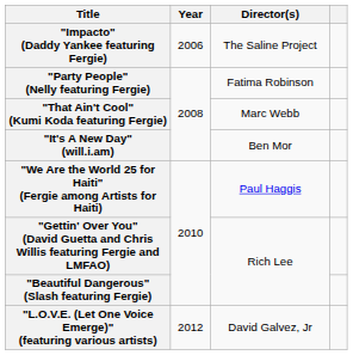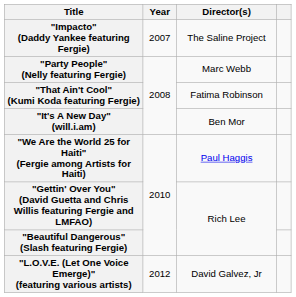 <table class="wikitable plainrowheaders" style="text-align:center;">
 <tr>
 <th scope="col" style="width:14em;">Title</th>
 <th scope="col" style="width:3em;">Year</th>
 <th scope="col" style="width:10em;">Director(s)</th>
 <th scope="col" style="width:1em;"></th>
 </tr>
 <tr>
 <th scope="row">"Impacto" <br><span>(Daddy Yankee featuring Fergie)</span></th>
-<td>2006</td>
+<td>2007</td>
 <td align="center">The Saline Project</td>
 <td></td>
 </tr>
 <tr>
 <th scope="row">"Party People"<br><span>(Nelly featuring Fergie)</span></th>
 <td rowspan="3">2008</td>
-<td align="center">Fatima Robinson</td>
+<td align="center">Marc Webb</td>
 <td></td>
 </tr>
 <tr>
 <th scope="row">"That Ain't Cool"<br><span>(Kumi Koda featuring Fergie)</span></th>
-<td align="center">Marc Webb</td>
+<td align="center">Fatima Robinson</td>
 <td></td>
 </tr>
 <tr>
 <th scope="row">"It's A New Day"<br><span>(will.i.am)</span></th>
 <td align="center">Ben Mor</td>
 <td></td>
 </tr>
 <tr>
 <th scope="row">"We Are the World 25 for Haiti"<br><span>(Fergie among Artists for Haiti)</span></th>
 <td rowspan="3">2010</td>
 <td align="center"><a href='#'>Paul Haggis</a></td>
 <td></td>
 </tr>
 <tr>
 <th scope="row">"Gettin' Over You"<br><span>(David Guetta and Chris Willis featuring Fergie and LMFAO)</span></th>
 <td align="center" rowspan="2">Rich Lee</td>
 <td></td>
 </tr>
 <tr>
 <th scope="row">"Beautiful Dangerous" <br><span>(Slash featuring Fergie)</span></th>
 <td></td>
 </tr>
 <tr>
 <th scope="row">"L.O.V.E. (Let One Voice Emerge)" <br><span>(featuring various artists)</span></th>
 <td>2012</td>
 <td>David Galvez, Jr</td>
 <td></td>
 </tr>
 </table>
